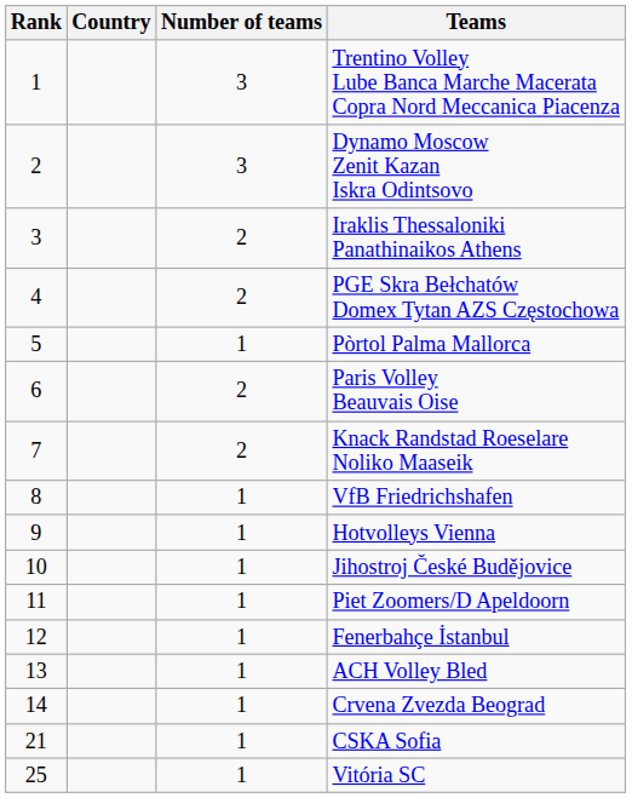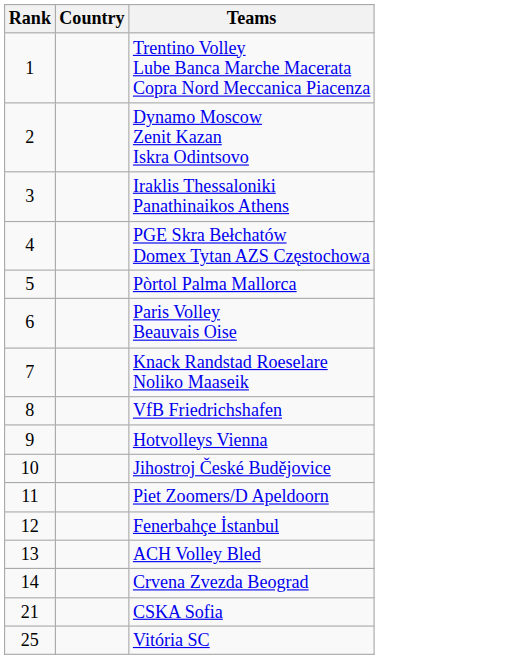 <table class="wikitable" style="text-align:left">
 <tr>
 <th>Rank</th>
 <th>Country</th>
-<th>Number of teams</th>
 <th>Teams</th>
 </tr>
 <tr>
 <td align="center">1</td>
 <td></td>
-<td align="center">3</td>
 <td><a href='#'>Trentino Volley</a><br> <a href='#'>Lube Banca Marche Macerata</a><br> <a href='#'>Copra Nord Meccanica Piacenza</a></td>
 </tr>
 <tr>
 <td align="center">2</td>
 <td></td>
-<td align="center">3</td>
 <td><a href='#'>Dynamo Moscow</a><br> <a href='#'>Zenit Kazan</a><br> <a href='#'>Iskra Odintsovo</a></td>
 </tr>
 <tr>
 <td align="center">3</td>
 <td></td>
-<td align="center">2</td>
 <td><a href='#'>Iraklis Thessaloniki</a><br> <a href='#'>Panathinaikos Athens</a></td>
 </tr>
 <tr>
 <td align="center">4</td>
 <td></td>
-<td align="center">2</td>
 <td><a href='#'>PGE Skra Bełchatów</a><br> <a href='#'>Domex Tytan AZS Częstochowa</a></td>
 </tr>
 <tr>
 <td align="center">5</td>
 <td></td>
-<td align="center">1</td>
 <td><a href='#'>Pòrtol Palma Mallorca</a></td>
 </tr>
 <tr>
 <td align="center">6</td>
 <td></td>
-<td align="center">2</td>
 <td><a href='#'>Paris Volley</a><br> <a href='#'>Beauvais Oise</a></td>
 </tr>
 <tr>
 <td align="center">7</td>
 <td></td>
-<td align="center">2</td>
 <td><a href='#'>Knack Randstad Roeselare</a><br> <a href='#'>Noliko Maaseik</a></td>
 </tr>
 <tr>
 <td align="center">8</td>
 <td></td>
-<td align="center">1</td>
 <td><a href='#'>VfB Friedrichshafen</a></td>
 </tr>
 <tr>
 <td align="center">9</td>
 <td></td>
-<td align="center">1</td>
 <td><a href='#'>Hotvolleys Vienna</a></td>
 </tr>
 <tr>
 <td align="center">10</td>
 <td></td>
-<td align="center">1</td>
 <td><a href='#'>Jihostroj České Budějovice</a></td>
 </tr>
 <tr>
 <td align="center">11</td>
 <td></td>
-<td align="center">1</td>
 <td><a href='#'>Piet Zoomers/D Apeldoorn</a></td>
 </tr>
 <tr>
 <td align="center">12</td>
 <td></td>
-<td align="center">1</td>
 <td><a href='#'>Fenerbahçe İstanbul</a></td>
 </tr>
 <tr>
 <td align="center">13</td>
 <td></td>
-<td align="center">1</td>
 <td><a href='#'>ACH Volley Bled</a></td>
 </tr>
 <tr>
 <td align="center">14</td>
 <td></td>
-<td align="center">1</td>
 <td><a href='#'>Crvena Zvezda Beograd</a></td>
 </tr>
 <tr>
 <td align="center">21</td>
 <td></td>
-<td align="center">1</td>
 <td><a href='#'>CSKA Sofia</a></td>
 </tr>
 <tr>
 <td align="center">25</td>
 <td></td>
-<td align="center">1</td>
 <td><a href='#'>Vitória SC</a></td>
 </tr>
 </table>
